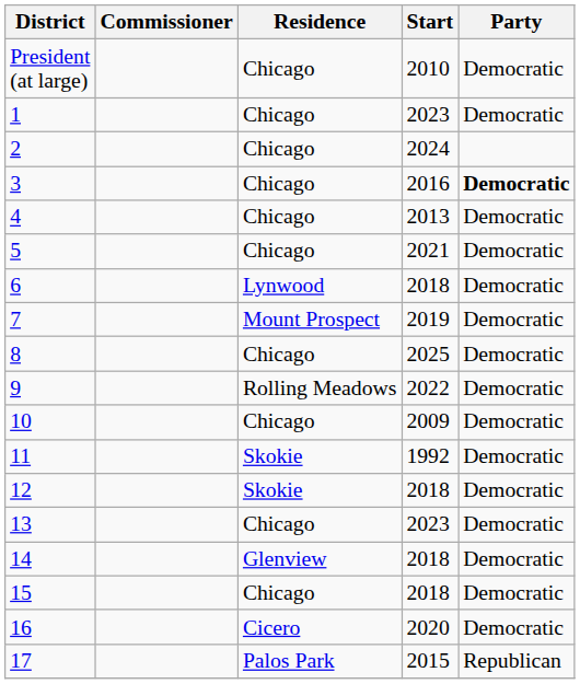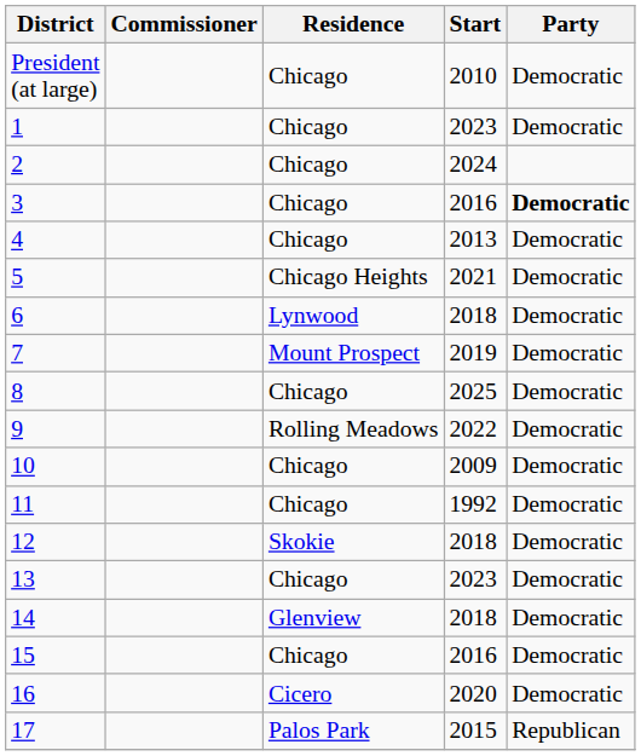 <table class="wikitable sortable">
 <tr>
 <th>District</th>
 <th>Commissioner</th>
 <th>Residence</th>
 <th>Start</th>
 <th>Party</th>
 </tr>
 <tr>
 <td><a href='#'>President</a><br>(at large)</td>
 <td></td>
 <td>Chicago</td>
 <td>2010</td>
 <td>Democratic</td>
 </tr>
 <tr>
 <td><a href='#'>1</a></td>
 <td></td>
 <td>Chicago</td>
 <td>2023</td>
 <td>Democratic</td>
 </tr>
 <tr>
 <td><a href='#'>2</a></td>
 <td></td>
 <td>Chicago</td>
 <td>2024</td>
 <td></td>
 </tr>
 <tr>
 <td><a href='#'>3</a></td>
 <td></td>
 <td>Chicago</td>
 <td>2016</td>
 <td><strong>Democratic</strong></td>
 </tr>
 <tr>
 <td><a href='#'>4</a></td>
 <td></td>
 <td>Chicago</td>
 <td>2013</td>
 <td>Democratic</td>
 </tr>
 <tr>
 <td><a href='#'>5</a></td>
 <td></td>
-<td>Chicago</td>
+<td>Chicago Heights</td>
 <td>2021</td>
 <td>Democratic</td>
 </tr>
 <tr>
 <td><a href='#'>6</a></td>
 <td></td>
 <td><a href='#'>Lynwood</a></td>
 <td>2018</td>
 <td>Democratic</td>
 </tr>
 <tr>
 <td><a href='#'>7</a></td>
 <td></td>
 <td><a href='#'>Mount Prospect</a></td>
 <td>2019</td>
 <td>Democratic</td>
 </tr>
 <tr>
 <td><a href='#'>8</a></td>
 <td></td>
 <td>Chicago</td>
 <td>2025</td>
 <td>Democratic</td>
 </tr>
 <tr>
 <td><a href='#'>9</a></td>
 <td></td>
 <td>Rolling Meadows</td>
 <td>2022</td>
 <td>Democratic</td>
 </tr>
 <tr>
 <td><a href='#'>10</a></td>
 <td></td>
 <td>Chicago</td>
 <td>2009</td>
 <td>Democratic</td>
 </tr>
 <tr>
 <td><a href='#'>11</a></td>
 <td></td>
-<td><a href='#'>Skokie</a></td>
+<td>Chicago</td>
 <td>1992</td>
 <td>Democratic</td>
 </tr>
 <tr>
 <td><a href='#'>12</a></td>
 <td></td>
 <td><a href='#'>Skokie</a></td>
 <td>2018</td>
 <td>Democratic</td>
 </tr>
 <tr>
 <td><a href='#'>13</a></td>
 <td></td>
 <td>Chicago</td>
 <td>2023</td>
 <td>Democratic</td>
 </tr>
 <tr>
 <td><a href='#'>14</a></td>
 <td></td>
 <td><a href='#'>Glenview</a></td>
 <td>2018</td>
 <td>Democratic</td>
 </tr>
 <tr>
 <td><a href='#'>15</a></td>
 <td></td>
 <td>Chicago</td>
-<td>2018</td>
+<td>2016</td>
 <td>Democratic</td>
 </tr>
 <tr>
 <td><a href='#'>16</a></td>
 <td></td>
 <td><a href='#'>Cicero</a></td>
 <td>2020</td>
 <td>Democratic</td>
 </tr>
 <tr>
 <td><a href='#'>17</a></td>
 <td></td>
 <td><a href='#'>Palos Park</a></td>
 <td>2015</td>
 <td>Republican</td>
 </tr>
 <tr>
 </tr>
 </table>
